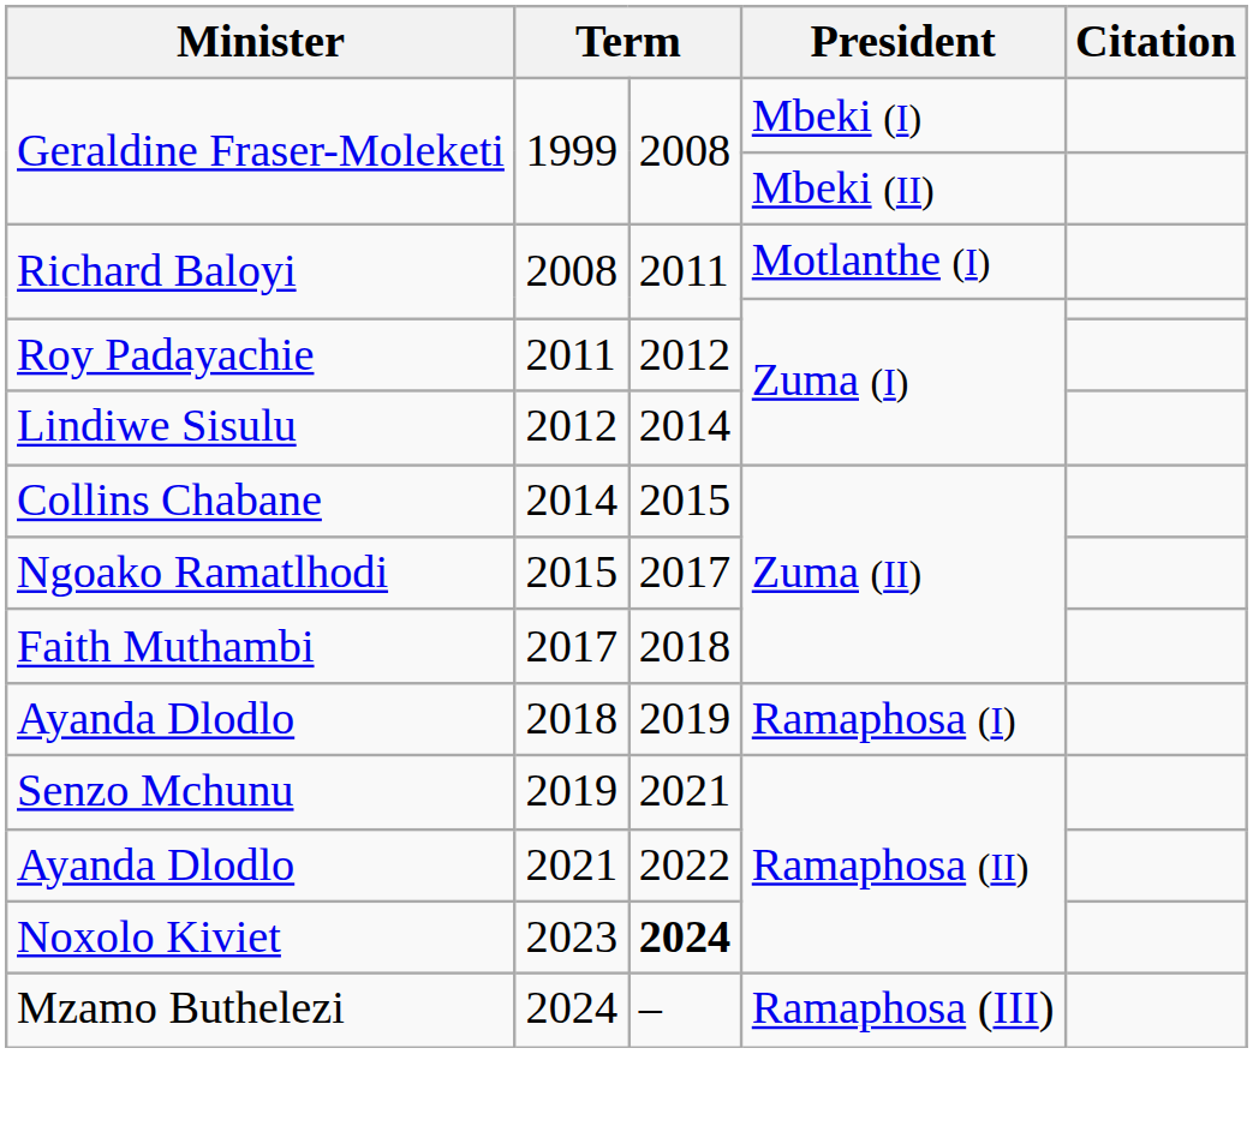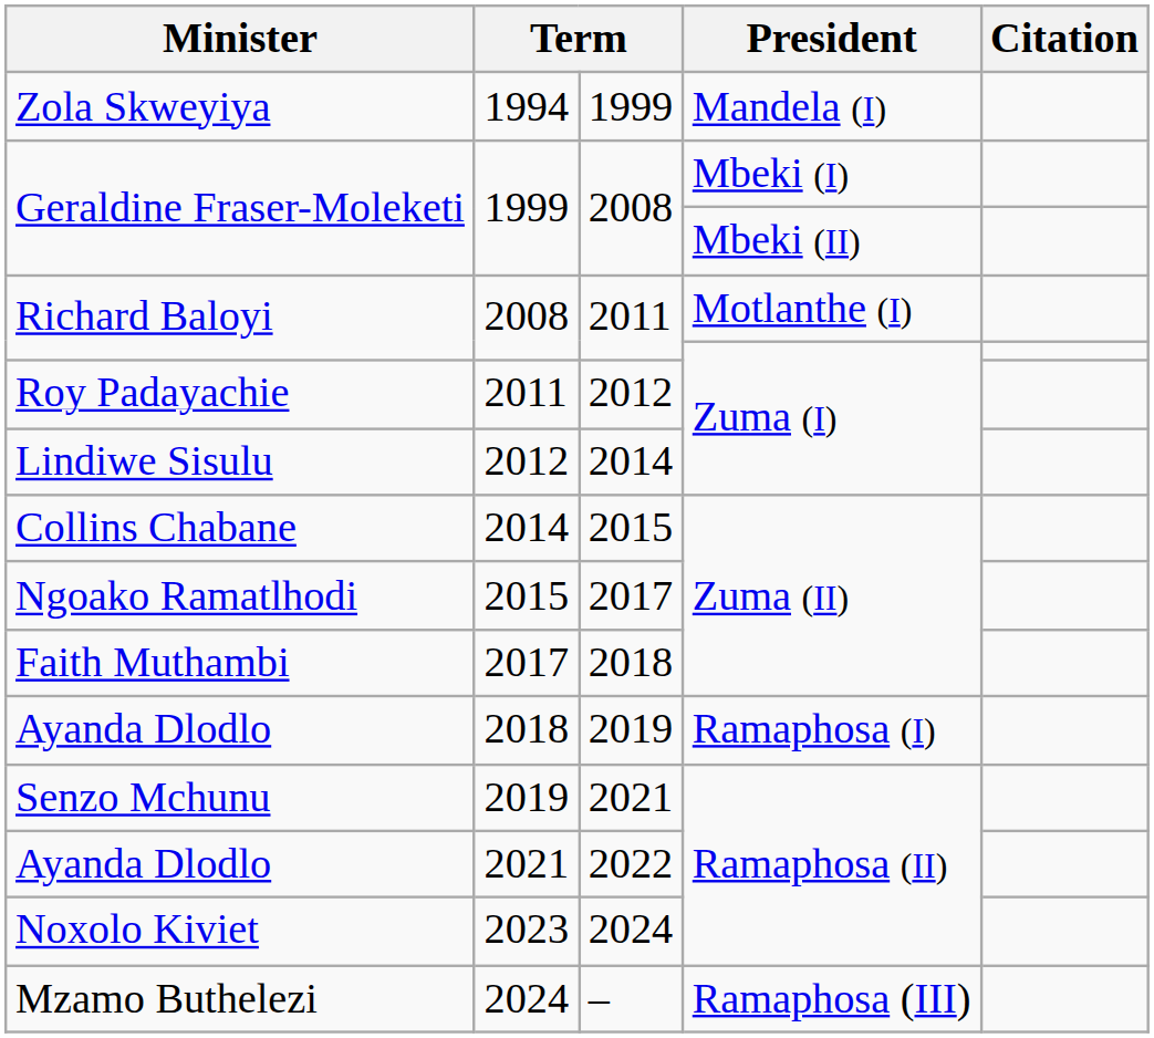 <table class="wikitable">
 <tr>
 <th>Minister</th>
 <th colspan="2">Term</th>
 <th>President</th>
 <th>Citation</th>
+</tr>
+<tr>
+<td><a href='#'>Zola Skweyiya</a></td>
+<td>1994</td>
+<td>1999</td>
+<td><a href='#'>Mandela</a> <small>(<a href='#'>I</a>)</small></td>
+<td></td>
 </tr>
 <tr>
 <td rowspan="2"><a href='#'>Geraldine Fraser-Moleketi</a></td>
 <td rowspan="2">1999</td>
 <td rowspan="2">2008</td>
 <td><a href='#'>Mbeki</a> <small>(<a href='#'>I</a>)</small></td>
 <td></td>
 </tr>
 <tr>
 <td><a href='#'>Mbeki</a> <small>(<a href='#'>II</a>)</small></td>
 <td></td>
 </tr>
 <tr>
 <td rowspan="2"><a href='#'>Richard Baloyi</a></td>
 <td rowspan="2">2008</td>
 <td rowspan="2">2011</td>
 <td><a href='#'>Motlanthe</a> <small>(<a href='#'>I</a>)</small></td>
 <td></td>
 </tr>
 <tr>
 <td rowspan="3"><a href='#'>Zuma</a> <small>(<a href='#'>I</a>)</small></td>
 <td></td>
 </tr>
 <tr>
 <td><a href='#'>Roy Padayachie</a></td>
 <td>2011</td>
 <td>2012</td>
 <td></td>
 </tr>
 <tr>
 <td><a href='#'>Lindiwe Sisulu</a></td>
 <td>2012</td>
 <td>2014</td>
 <td></td>
 </tr>
 <tr>
 <td><a href='#'>Collins Chabane</a></td>
 <td>2014</td>
 <td>2015</td>
 <td rowspan="3"><a href='#'>Zuma</a> <small>(<a href='#'>II</a>)</small></td>
 <td></td>
 </tr>
 <tr>
 <td><a href='#'>Ngoako Ramatlhodi</a></td>
 <td>2015</td>
 <td>2017</td>
 <td></td>
 </tr>
 <tr>
 <td><a href='#'>Faith Muthambi</a></td>
 <td>2017</td>
 <td>2018</td>
 <td></td>
 </tr>
 <tr>
 <td><a href='#'>Ayanda Dlodlo</a></td>
 <td>2018</td>
 <td>2019</td>
 <td><a href='#'>Ramaphosa</a> <small>(<a href='#'>I</a>)</small></td>
 <td></td>
 </tr>
 <tr>
 <td><a href='#'>Senzo Mchunu</a></td>
 <td>2019</td>
 <td>2021</td>
 <td rowspan="3"><a href='#'>Ramaphosa</a> <small>(<a href='#'>II</a>)</small></td>
 <td></td>
 </tr>
 <tr>
 <td><a href='#'>Ayanda Dlodlo</a></td>
 <td>2021</td>
 <td>2022</td>
 <td></td>
 </tr>
 <tr>
 <td><a href='#'>Noxolo Kiviet</a></td>
 <td>2023</td>
-<td><strong>2024</strong></td>
+<td>2024</td>
 <td></td>
 </tr>
 <tr>
 <td>Mzamo Buthelezi</td>
 <td>2024</td>
 <td>–</td>
 <td><a href='#'>Ramaphosa</a> (<a href='#'>III</a>)</td>
 <td></td>
 </tr>
 </table>
